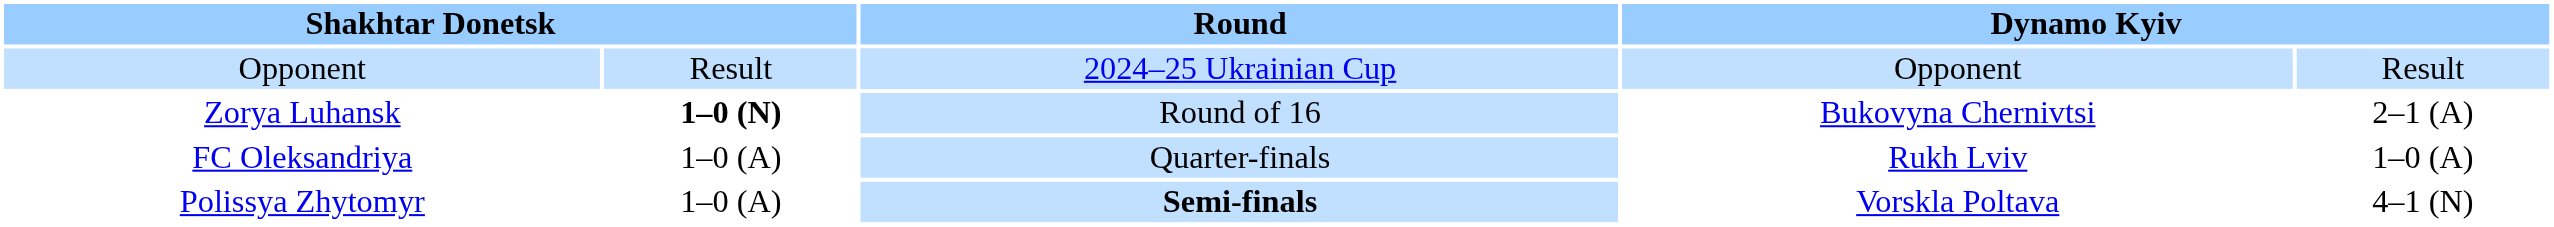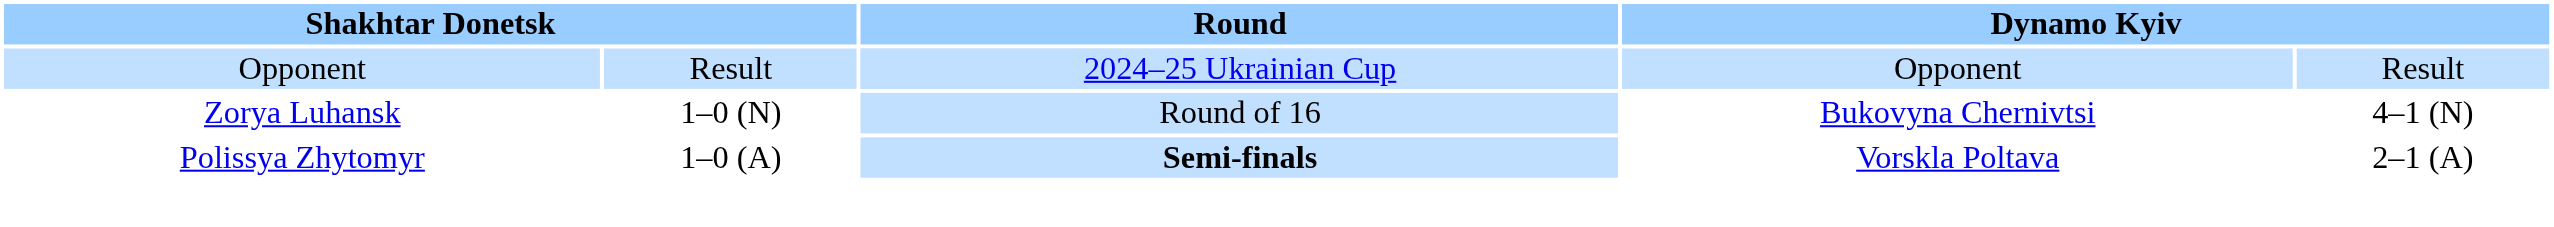 <table width="100%" style="text-align:center">
 <tr valign=top bgcolor=#99ccff>
 <th colspan=2 style="width:1*">Shakhtar Donetsk</th>
 <th><strong>Round</strong></th>
 <th colspan=2 style="width:1*">Dynamo Kyiv</th>
 </tr>
 <tr valign=top bgcolor=#c1e0ff>
 <td>Opponent</td>
 <td>Result</td>
 <td bgcolor=#c1e0ff><a href='#'>2024–25 Ukrainian Cup</a></td>
 <td>Opponent</td>
 <td>Result</td>
 </tr>
 <tr>
 <td><a href='#'>Zorya Luhansk</a></td>
-<td><strong>1–0 (N)</strong></td>
+<td>1–0 (N)</td>
 <td bgcolor=#c1e0ff>Round of 16</td>
 <td><a href='#'>Bukovyna Chernivtsi</a></td>
-<td>2–1 (A) </td>
-</tr>
-<tr>
-<td><a href='#'>FC Oleksandriya</a></td>
-<td>1–0 (A) </td>
-<td bgcolor=#c1e0ff>Quarter-finals</td>
-<td><a href='#'>Rukh Lviv</a></td>
-<td>1–0 (A)</td>
+<td>4–1 (N)</td>
 </tr>
 <tr>
 <td><a href='#'>Polissya Zhytomyr</a></td>
 <td>1–0 (A) </td>
 <td bgcolor=#c1e0ff><strong>Semi-finals</strong></td>
 <td><a href='#'>Vorskla Poltava</a></td>
-<td>4–1 (N)</td>
+<td>2–1 (A) </td>
 </tr>
 </table>
